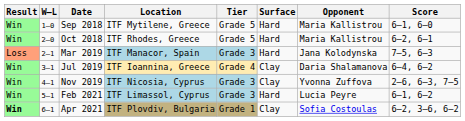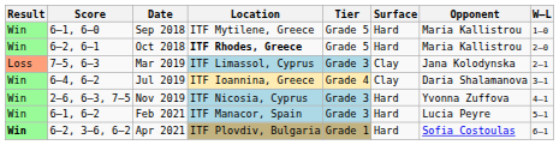 <table class="sortable wikitable">
 <tr>
 <th>Result</th>
-<th class=unsortable>W–L</th>
+<th class=unsortable>Score</th>
 <th>Date</th>
 <th>Location</th>
 <th>Tier</th>
 <th>Surface</th>
 <th>Opponent</th>
-<th class=unsortable>Score</th>
+<th class=unsortable>W–L</th>
 </tr>
 <tr>
 <td bgcolor="#98fb98">Win</td>
-<td><small>1–0</small></td>
+<td>6–1, 6–0</td>
 <td>Sep 2018</td>
 <td>ITF Mytilene, Greece</td>
 <td>Grade 5</td>
 <td>Hard</td>
 <td> Maria Kallistrou</td>
-<td>6–1, 6–0</td>
+<td><small>1–0</small></td>
 </tr>
 <tr>
 <td bgcolor="#98fb98">Win</td>
-<td><small>2–0</small></td>
+<td>6–2, 6–1</td>
 <td>Oct 2018</td>
-<td>ITF Rhodes, Greece</td>
+<td><strong>ITF Rhodes, Greece</strong></td>
 <td>Grade 5</td>
 <td>Hard</td>
 <td> Maria Kallistrou</td>
-<td>6–2, 6–1</td>
+<td><small>2–0</small></td>
 </tr>
 <tr>
 <td bgcolor="#ffa07a">Loss</td>
+<td>7–5, 6–3</td>
+<td>Mar 2019</td>
+<td bgcolor=lightblue>ITF Limassol, Cyprus</td>
+<td bgcolor=lightblue>Grade 3</td>
+<td>Clay</td>
+<td> Jana Kolodynska</td>
 <td><small>2–1</small></td>
-<td>Mar 2019</td>
-<td bgcolor=lightblue>ITF Manacor, Spain</td>
-<td bgcolor=lightblue>Grade 3</td>
-<td>Hard</td>
-<td> Jana Kolodynska</td>
-<td>7–5, 6–3</td>
 </tr>
 <tr>
 <td bgcolor="#98fb98">Win</td>
-<td><small>3–1</small></td>
+<td>6–4, 6–2</td>
 <td>Jul 2019</td>
 <td bgcolor=ffecb2>ITF Ioannina, Greece</td>
 <td bgcolor=ffecb2>Grade 4</td>
 <td>Clay</td>
 <td> Daria Shalamanova</td>
-<td>6–4, 6–2</td>
+<td><small>3–1</small></td>
 </tr>
 <tr>
 <td bgcolor="#98fb98">Win</td>
-<td><small>4–1</small></td>
+<td>2–6, 6–3, 7–5</td>
 <td>Nov 2019</td>
 <td bgcolor=lightblue>ITF Nicosia, Cyprus</td>
 <td bgcolor=lightblue>Grade 3</td>
-<td>Clay</td>
+<td>Hard</td>
 <td> Yvonna Zuffova</td>
-<td>2–6, 6–3, 7–5</td>
+<td><small>4–1</small></td>
 </tr>
 <tr>
 <td bgcolor="#98fb98">Win</td>
-<td><small>5–1</small></td>
+<td>6–1, 6–2</td>
 <td>Feb 2021</td>
-<td bgcolor=lightblue>ITF Limassol, Cyprus</td>
+<td bgcolor=lightblue>ITF Manacor, Spain</td>
 <td bgcolor=lightblue>Grade 3</td>
 <td>Hard</td>
 <td> Lucia Peyre</td>
-<td>6–1, 6–2</td>
+<td><small>5–1</small></td>
 </tr>
 <tr>
 <td bgcolor="#98fb98"><strong>Win</strong></td>
-<td><small>6–1</small></td>
+<td>6–2, 3–6, 6–2</td>
 <td>Apr 2021</td>
 <td bgcolor="#C2B280">ITF Plovdiv, Bulgaria</td>
 <td bgcolor="#C2B280">Grade 1</td>
-<td>Clay</td>
+<td>Hard</td>
 <td> <a href='#'>Sofia Costoulas</a></td>
-<td>6–2, 3–6, 6–2</td>
+<td><small>6–1</small></td>
 </tr>
 </table>
